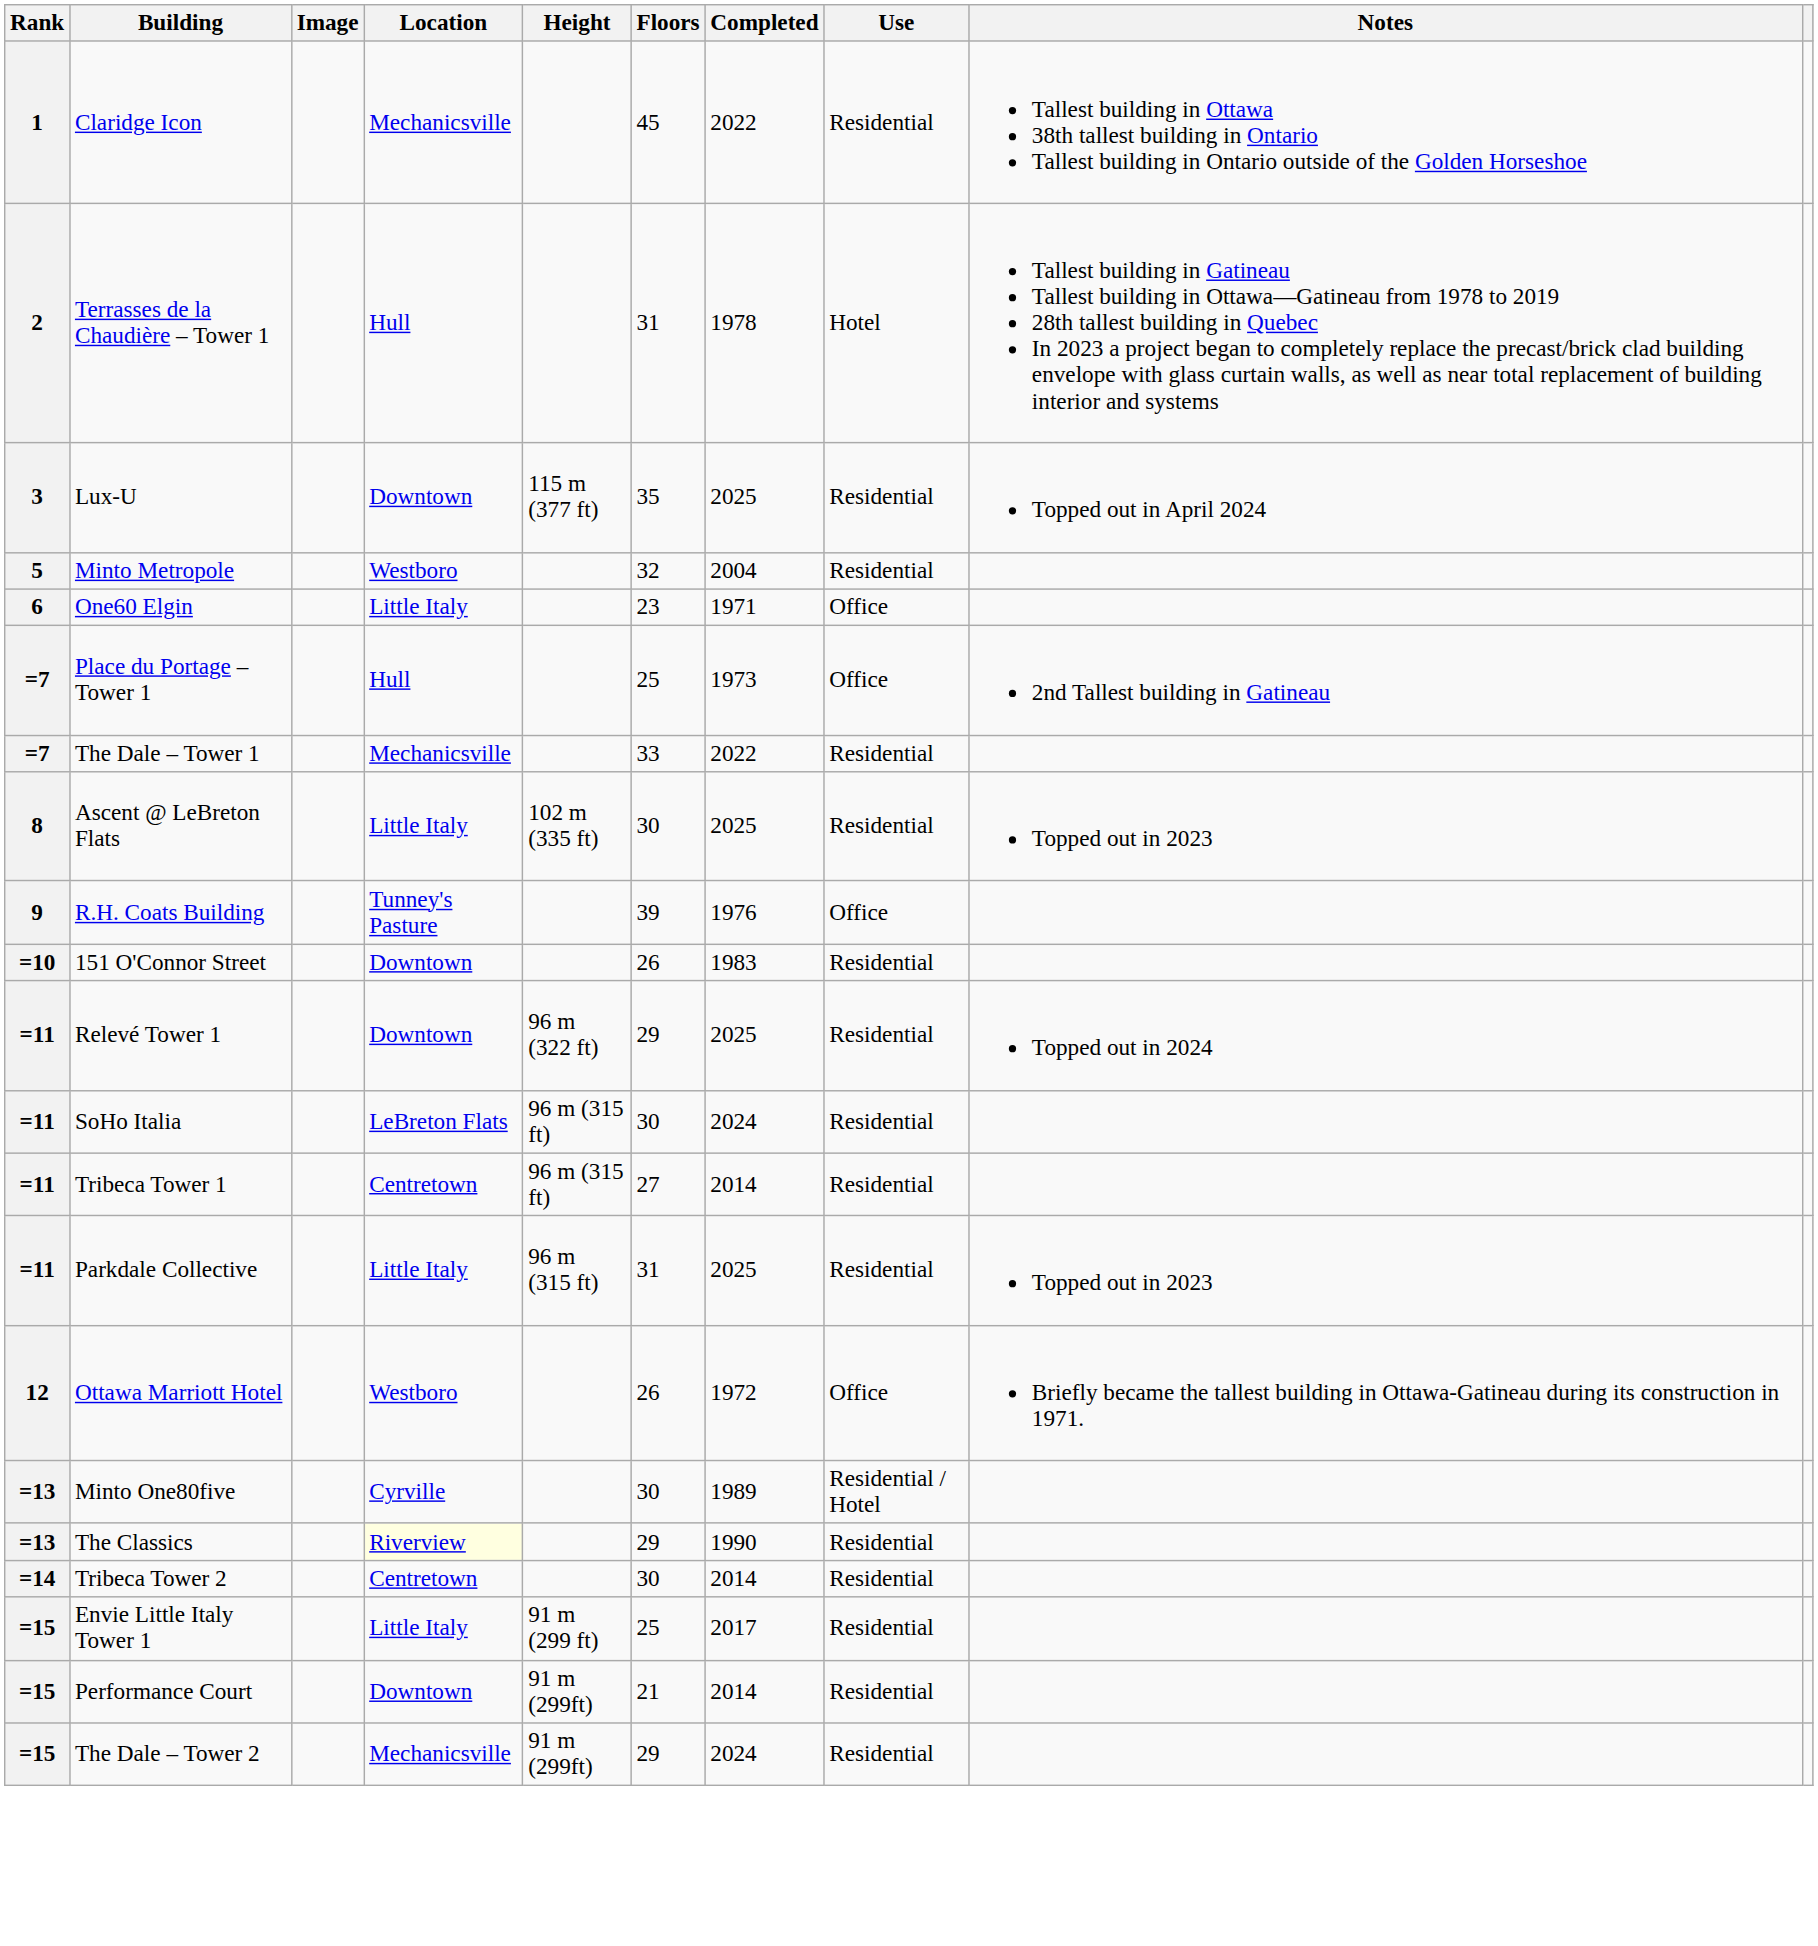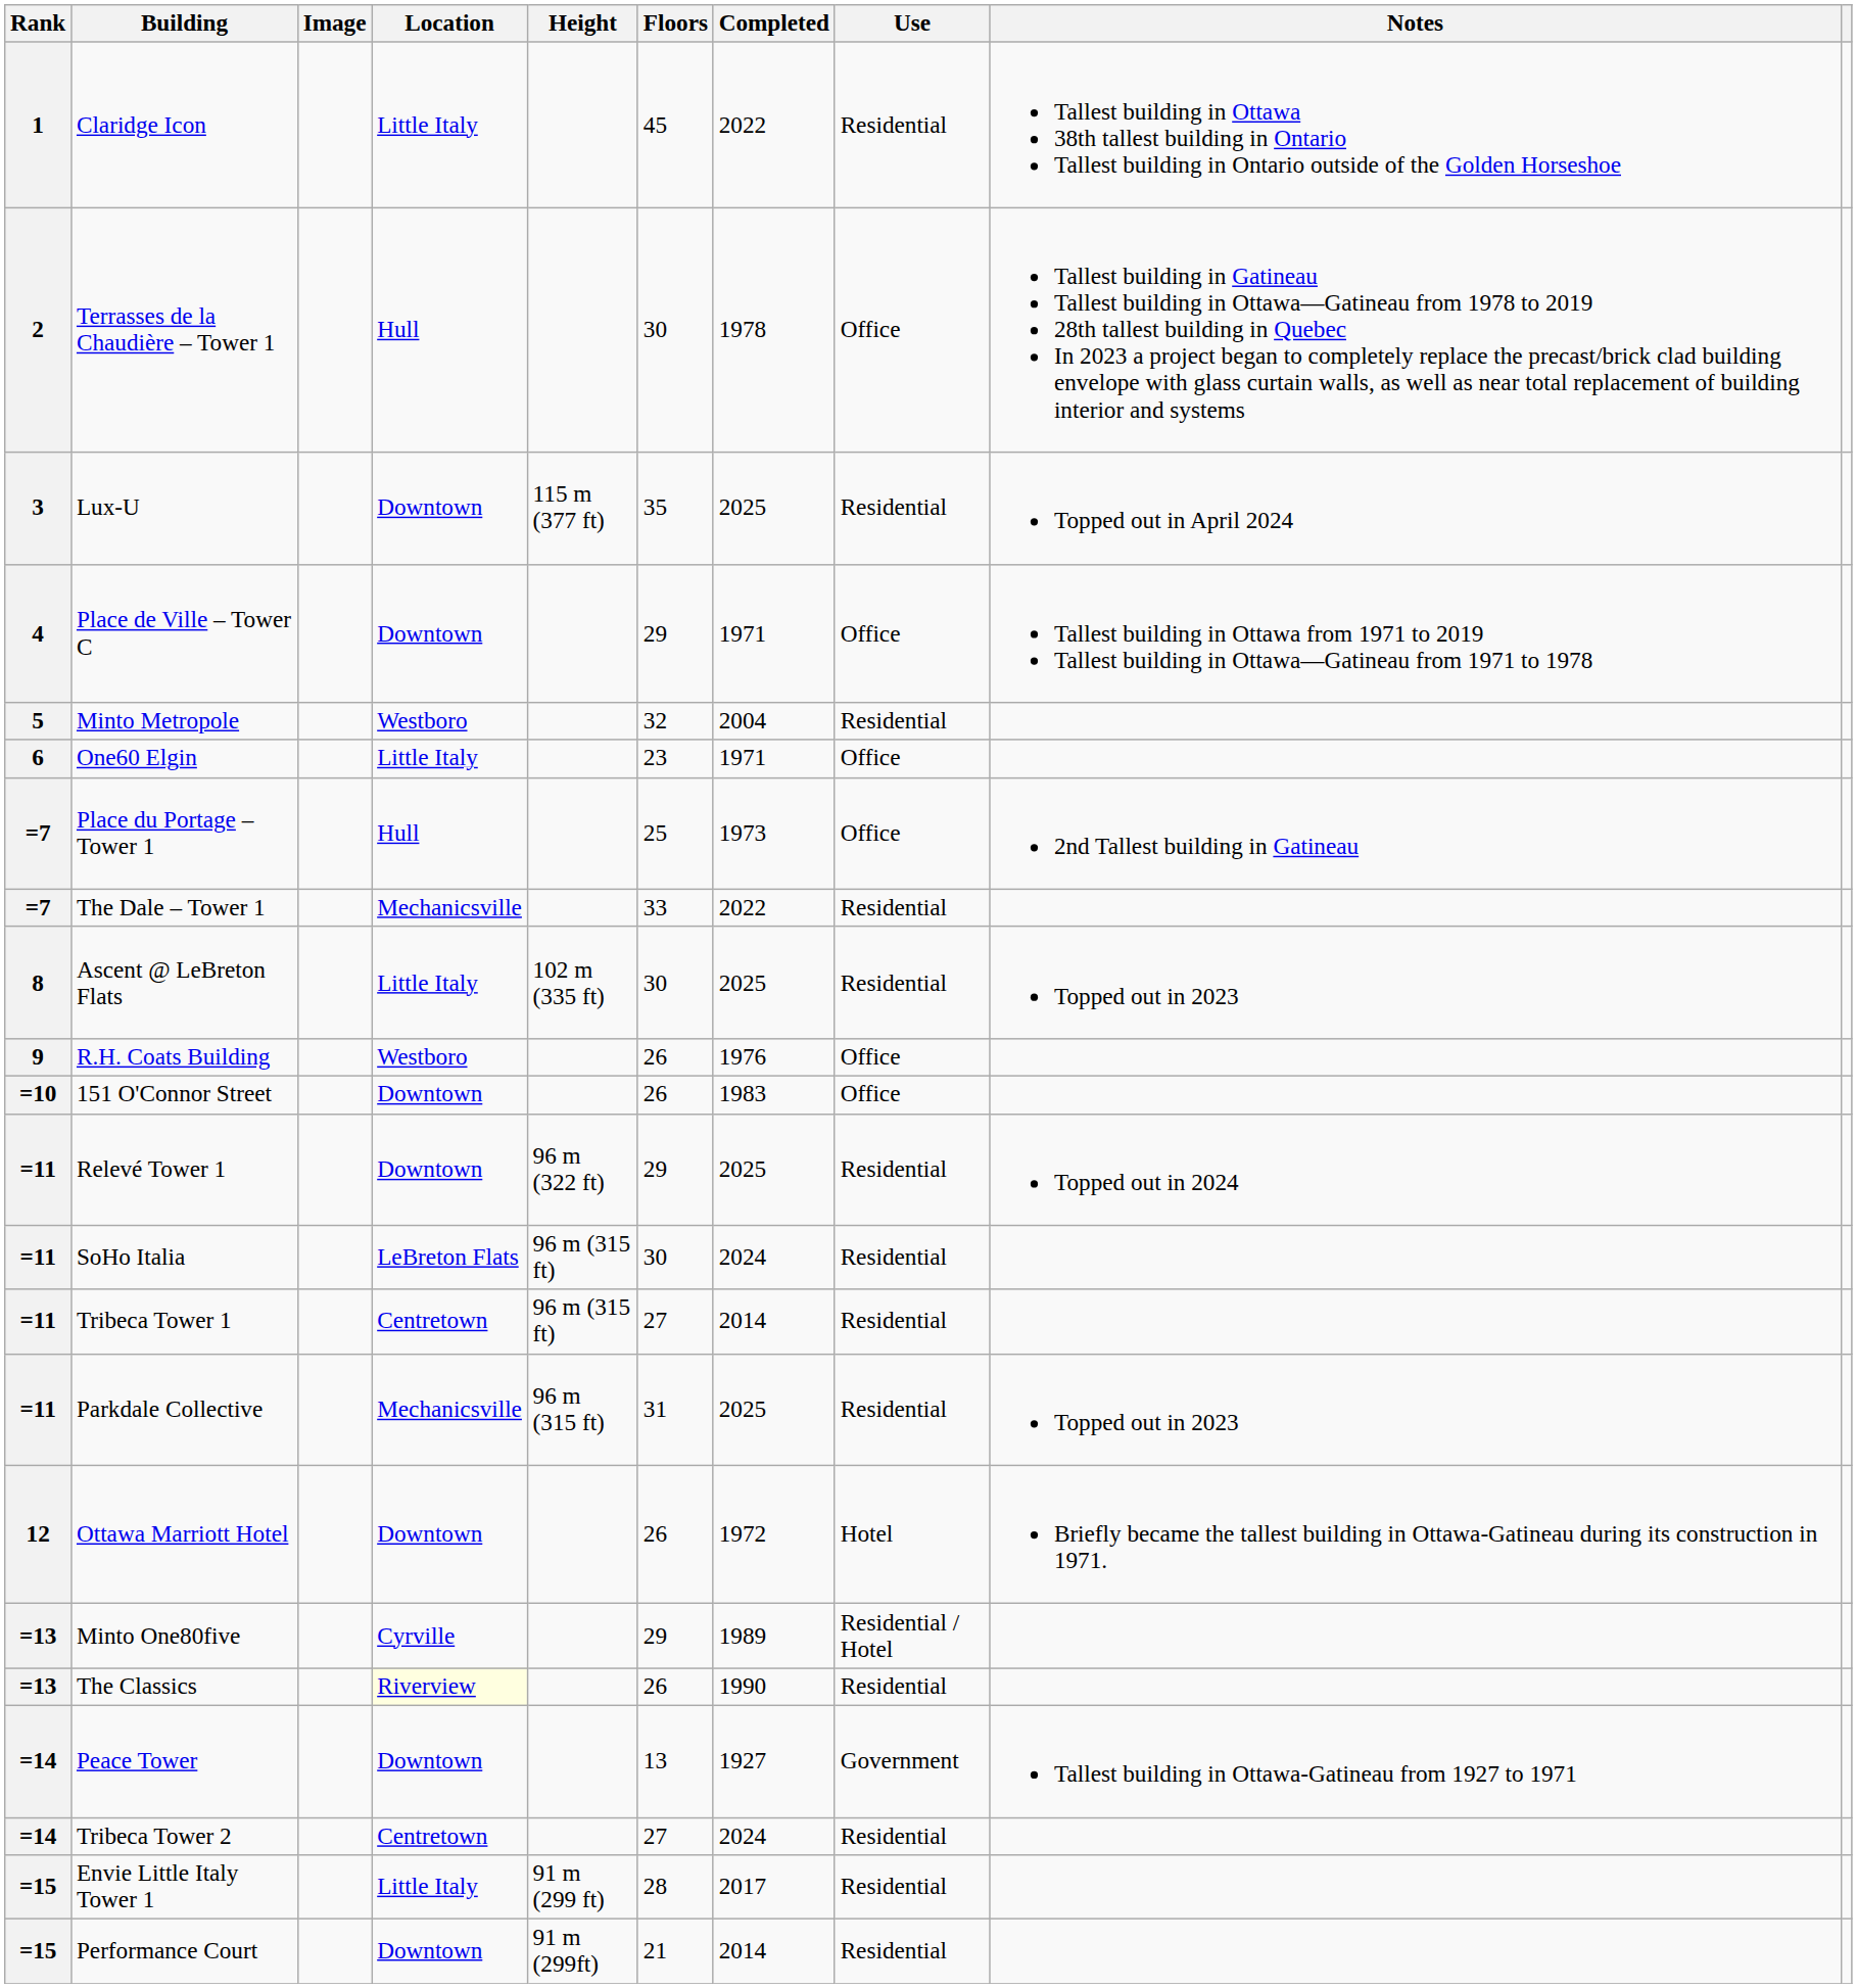 <table class="wikitable sortable">
 <tr>
 <th>Rank</th>
 <th>Building</th>
 <th class="unsortable">Image</th>
 <th>Location</th>
 <th>Height</th>
 <th>Floors</th>
 <th>Completed</th>
 <th>Use</th>
 <th class="unsortable">Notes</th>
 <th class="unsortable"></th>
 </tr>
 <tr>
 <th>1</th>
 <td><a href='#'>Claridge Icon</a></td>
 <td></td>
-<td><a href='#'>Mechanicsville</a></td>
+<td><a href='#'>Little Italy</a></td>
 <td></td>
 <td>45</td>
 <td>2022</td>
 <td>Residential</td>
 <td><br><ul><li>Tallest building in <a href='#'>Ottawa</a></li><li>38th tallest building in <a href='#'>Ontario</a></li><li>Tallest building in Ontario outside of the <a href='#'>Golden Horseshoe</a></li></ul></td>
 <td></td>
 </tr>
 <tr>
 <th>2</th>
 <td><a href='#'>Terrasses de la Chaudière</a> –  Tower 1</td>
 <td></td>
 <td><a href='#'>Hull</a></td>
 <td></td>
-<td>31</td>
+<td>30</td>
 <td>1978</td>
-<td>Hotel</td>
+<td>Office</td>
 <td><br><ul><li>Tallest building in <a href='#'>Gatineau</a></li><li>Tallest building in Ottawa—Gatineau from 1978 to 2019</li><li>28th tallest building in <a href='#'>Quebec</a></li><li>In 2023 a project began to completely replace the precast/brick clad building envelope with glass curtain walls, as well as near total replacement of building interior and systems</li></ul></td>
 <td></td>
 </tr>
 <tr>
 <th>3</th>
 <td>Lux-U</td>
 <td></td>
 <td><a href='#'>Downtown</a></td>
 <td>115 m (377 ft)</td>
 <td>35</td>
 <td>2025</td>
 <td>Residential</td>
 <td><br><ul><li>Topped out in April 2024</li></ul></td>
+<td></td>
+</tr>
+<tr>
+<th>4</th>
+<td><a href='#'>Place de Ville</a> – Tower C</td>
+<td></td>
+<td><a href='#'>Downtown</a></td>
+<td></td>
+<td>29</td>
+<td>1971</td>
+<td>Office</td>
+<td><br><ul><li>Tallest building in Ottawa from 1971 to 2019</li><li>Tallest building in Ottawa—Gatineau from 1971 to 1978</li></ul></td>
 <td></td>
 </tr>
 <tr>
 <th>5</th>
 <td><a href='#'>Minto Metropole</a></td>
 <td></td>
 <td><a href='#'>Westboro</a></td>
 <td></td>
 <td>32</td>
 <td>2004</td>
 <td>Residential</td>
 <td></td>
 <td></td>
 </tr>
 <tr>
 <th>6</th>
 <td><a href='#'>One60 Elgin</a></td>
 <td></td>
 <td><a href='#'>Little Italy</a></td>
 <td></td>
 <td>23</td>
 <td>1971</td>
 <td>Office</td>
 <td></td>
 <td></td>
 </tr>
 <tr>
 <th>=7</th>
 <td><a href='#'>Place du Portage</a> – Tower 1</td>
 <td></td>
 <td><a href='#'>Hull</a></td>
 <td></td>
 <td>25</td>
 <td>1973</td>
 <td>Office</td>
 <td><br><ul><li>2nd Tallest building in <a href='#'>Gatineau</a></li></ul></td>
 <td></td>
 </tr>
 <tr>
 <th>=7</th>
 <td>The Dale – Tower 1</td>
 <td></td>
 <td><a href='#'>Mechanicsville</a></td>
 <td></td>
 <td>33</td>
 <td>2022</td>
 <td>Residential</td>
 <td></td>
 <td></td>
 </tr>
 <tr>
 <th>8</th>
 <td>Ascent @ LeBreton Flats</td>
 <td></td>
 <td><a href='#'>Little Italy</a></td>
 <td>102 m (335 ft)</td>
 <td>30</td>
 <td>2025</td>
 <td>Residential</td>
 <td><br><ul><li>Topped out in 2023</li></ul></td>
 <td></td>
 </tr>
 <tr>
 <th>9</th>
 <td><a href='#'>R.H. Coats Building</a></td>
 <td></td>
-<td><a href='#'>Tunney's Pasture</a></td>
+<td><a href='#'>Westboro</a></td>
 <td></td>
-<td>39</td>
+<td>26</td>
 <td>1976</td>
 <td>Office</td>
 <td></td>
 <td></td>
 </tr>
 <tr>
 <th>=10</th>
 <td>151 O'Connor Street</td>
 <td></td>
 <td><a href='#'>Downtown</a></td>
 <td></td>
 <td>26</td>
 <td>1983</td>
-<td>Residential</td>
+<td>Office</td>
 <td></td>
 <td></td>
 </tr>
 <tr>
 <th>=11</th>
 <td>Relevé Tower 1</td>
 <td></td>
 <td><a href='#'>Downtown</a></td>
 <td>96 m (322 ft)</td>
 <td>29</td>
 <td>2025</td>
 <td>Residential</td>
 <td><br><ul><li>Topped out in 2024</li></ul></td>
 <td></td>
 </tr>
 <tr>
 <th>=11</th>
 <td>SoHo Italia</td>
 <td></td>
 <td><a href='#'>LeBreton Flats</a></td>
 <td>96 m (315 ft)</td>
 <td>30</td>
 <td>2024</td>
 <td>Residential</td>
 <td></td>
 <td></td>
 </tr>
 <tr>
 <th>=11</th>
 <td>Tribeca Tower 1</td>
 <td></td>
 <td><a href='#'>Centretown</a></td>
 <td>96 m (315 ft)</td>
 <td>27</td>
 <td>2014</td>
 <td>Residential</td>
 <td></td>
 <td></td>
 </tr>
 <tr>
 <th>=11</th>
 <td>Parkdale Collective</td>
 <td></td>
-<td><a href='#'>Little Italy</a></td>
+<td><a href='#'>Mechanicsville</a></td>
 <td>96 m (315 ft)</td>
 <td>31</td>
 <td>2025</td>
 <td>Residential</td>
 <td><br><ul><li>Topped out in 2023</li></ul></td>
 <td></td>
 </tr>
 <tr>
 <th>12</th>
 <td><a href='#'>Ottawa Marriott Hotel</a></td>
 <td></td>
-<td><a href='#'>Westboro</a></td>
+<td><a href='#'>Downtown</a></td>
 <td></td>
 <td>26</td>
 <td>1972</td>
-<td>Office</td>
+<td>Hotel</td>
 <td><br><ul><li>Briefly became the tallest building in Ottawa-Gatineau during its construction in 1971.</li></ul></td>
 <td></td>
 </tr>
 <tr>
 <th>=13</th>
 <td>Minto One80five</td>
 <td></td>
 <td><a href='#'>Cyrville</a></td>
 <td></td>
-<td>30</td>
+<td>29</td>
 <td>1989</td>
 <td>Residential / Hotel</td>
 <td></td>
 <td></td>
 </tr>
 <tr>
 <th>=13</th>
 <td>The Classics</td>
 <td></td>
 <td style="background: lightyellow;"><a href='#'>Riverview</a></td>
 <td></td>
-<td>29</td>
+<td>26</td>
 <td>1990</td>
 <td>Residential</td>
 <td></td>
+<td></td>
+</tr>
+<tr>
+<th>=14</th>
+<td><a href='#'>Peace Tower</a></td>
+<td></td>
+<td><a href='#'>Downtown</a></td>
+<td></td>
+<td>13</td>
+<td>1927</td>
+<td>Government</td>
+<td><br><ul><li>Tallest building in Ottawa-Gatineau from 1927 to 1971</li></ul></td>
 <td></td>
 </tr>
 <tr>
 <th>=14</th>
 <td>Tribeca Tower 2</td>
 <td></td>
 <td><a href='#'>Centretown</a></td>
 <td></td>
-<td>30</td>
-<td>2014</td>
+<td>27</td>
+<td>2024</td>
 <td>Residential</td>
 <td></td>
 <td></td>
 </tr>
 <tr>
 <th>=15</th>
 <td>Envie Little Italy Tower 1</td>
 <td></td>
 <td><a href='#'>Little Italy</a></td>
 <td>91 m<br>(299 ft)</td>
-<td>25</td>
+<td>28</td>
 <td>2017</td>
 <td>Residential</td>
 <td></td>
 <td></td>
 </tr>
 <tr>
 <th>=15</th>
 <td>Performance Court</td>
 <td></td>
 <td><a href='#'>Downtown</a></td>
 <td>91 m (299ft)</td>
 <td>21</td>
 <td>2014</td>
 <td>Residential</td>
 <td></td>
 <td></td>
 </tr>
-<tr>
-<th>=15</th>
-<td>The Dale – Tower 2</td>
-<td></td>
-<td><a href='#'>Mechanicsville</a></td>
-<td>91 m (299ft)</td>
-<td>29</td>
-<td>2024</td>
-<td>Residential</td>
-<td></td>
-<td></td>
-</tr>
 </table>
